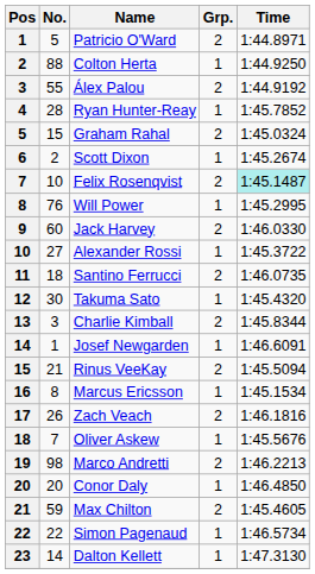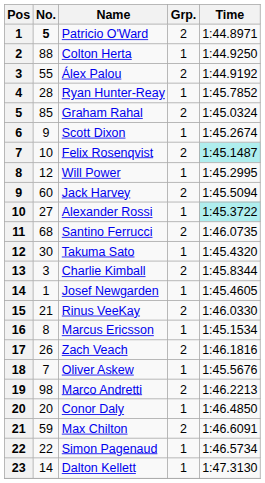 <table class="wikitable sortable" style="text-align:center; font-size: 95%">
 <tr>
 <th>Pos</th>
 <th>No.</th>
 <th>Name</th>
 <th>Grp.</th>
 <th>Time</th>
 </tr>
 <tr>
 <th scope="row">1</th>
-<td>5</td>
+<td><strong>5</strong></td>
 <td align="left"> <a href='#'>Patricio O'Ward</a></td>
 <td>2</td>
 <td>1:44.8971</td>
 </tr>
 <tr>
 <th scope="row">2</th>
 <td>88</td>
 <td align="left"> <a href='#'>Colton Herta</a></td>
 <td>1</td>
 <td>1:44.9250</td>
 </tr>
 <tr>
 <th scope="row">3</th>
 <td>55</td>
 <td align="left"> <a href='#'>Álex Palou</a> <strong></strong></td>
 <td>2</td>
 <td>1:44.9192</td>
 </tr>
 <tr>
 <th scope="row">4</th>
 <td>28</td>
 <td align="left"> <a href='#'>Ryan Hunter-Reay</a></td>
 <td>1</td>
 <td>1:45.7852</td>
 </tr>
 <tr>
 <th scope="row">5</th>
-<td>15</td>
+<td>85</td>
 <td align="left"> <a href='#'>Graham Rahal</a></td>
 <td>2</td>
 <td>1:45.0324</td>
 </tr>
 <tr>
 <th scope="row">6</th>
-<td>2</td>
+<td>9</td>
 <td align="left"> <a href='#'>Scott Dixon</a> <strong></strong></td>
 <td>1</td>
 <td>1:45.2674</td>
 </tr>
 <tr>
 <th scope="row">7</th>
 <td>10</td>
 <td align="left"> <a href='#'>Felix Rosenqvist</a></td>
 <td>2</td>
 <td style="background: paleturquoise;">1:45.1487</td>
 </tr>
 <tr>
 <th scope="row">8</th>
-<td>76</td>
+<td>12</td>
 <td align="left"> <a href='#'>Will Power</a> <strong></strong></td>
 <td>1</td>
 <td>1:45.2995</td>
 </tr>
 <tr>
 <th scope="row">9</th>
 <td>60</td>
 <td align="left"> <a href='#'>Jack Harvey</a></td>
 <td>2</td>
-<td>1:46.0330</td>
+<td>1:45.5094</td>
 </tr>
 <tr>
 <th scope="row">10</th>
 <td>27</td>
 <td align="left"> <a href='#'>Alexander Rossi</a> <strong></strong></td>
 <td>1</td>
-<td>1:45.3722</td>
+<td style="background: paleturquoise;">1:45.3722</td>
 </tr>
 <tr>
 <th scope="row">11</th>
-<td>18</td>
+<td>68</td>
 <td align="left"> <a href='#'>Santino Ferrucci</a></td>
 <td>2</td>
 <td>1:46.0735</td>
 </tr>
 <tr>
 <th scope="row">12</th>
 <td>30</td>
 <td align="left"> <a href='#'>Takuma Sato</a></td>
 <td>1</td>
 <td>1:45.4320</td>
 </tr>
 <tr>
 <th scope="row">13</th>
 <td>3</td>
 <td align="left"> <a href='#'>Charlie Kimball</a></td>
 <td>2</td>
 <td>1:45.8344</td>
 </tr>
 <tr>
 <th scope="row">14</th>
 <td>1</td>
 <td align="left"> <a href='#'>Josef Newgarden</a> <strong></strong></td>
 <td>1</td>
-<td>1:46.6091</td>
+<td>1:45.4605</td>
 </tr>
 <tr>
 <th scope="row">15</th>
 <td>21</td>
 <td align="left"> <a href='#'>Rinus VeeKay</a> <strong></strong></td>
 <td>2</td>
-<td>1:45.5094</td>
+<td>1:46.0330</td>
 </tr>
 <tr>
 <th scope="row">16</th>
 <td>8</td>
 <td align="left"> <a href='#'>Marcus Ericsson</a></td>
 <td>1</td>
 <td>1:45.1534</td>
 </tr>
 <tr>
 <th scope="row">17</th>
 <td>26</td>
 <td align="left"> <a href='#'>Zach Veach</a></td>
 <td>2</td>
 <td>1:46.1816</td>
 </tr>
 <tr>
 <th scope="row">18</th>
 <td>7</td>
 <td align="left"> <a href='#'>Oliver Askew</a> <strong></strong></td>
 <td>1</td>
 <td>1:45.5676</td>
 </tr>
 <tr>
 <th scope="row">19</th>
 <td>98</td>
 <td align="left"> <a href='#'>Marco Andretti</a></td>
 <td>2</td>
 <td>1:46.2213</td>
 </tr>
 <tr>
 <th scope="row">20</th>
 <td>20</td>
 <td align="left"> <a href='#'>Conor Daly</a></td>
 <td>1</td>
 <td>1:46.4850</td>
 </tr>
 <tr>
 <th scope="row">21</th>
 <td>59</td>
 <td align="left"> <a href='#'>Max Chilton</a></td>
 <td>2</td>
-<td>1:45.4605</td>
+<td>1:46.6091</td>
 </tr>
 <tr>
 <th scope="row">22</th>
 <td>22</td>
 <td align="left"> <a href='#'>Simon Pagenaud</a></td>
 <td>1</td>
 <td>1:46.5734</td>
 </tr>
 <tr>
 <th scope="row">23</th>
 <td>14</td>
 <td align="left"> <a href='#'>Dalton Kellett</a> <strong></strong></td>
 <td>1</td>
 <td>1:47.3130</td>
 </tr>
 <tr>
 </tr>
 </table>
